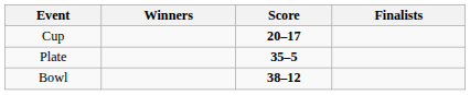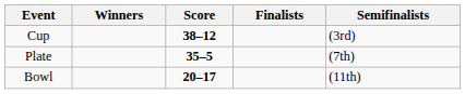 <table class="wikitable" width=550 style="text-align: center">
 <tr>
 <th>Event</th>
 <th>Winners</th>
 <th>Score</th>
 <th>Finalists</th>
+<th>Semifinalists</th>
 </tr>
 <tr>
 <td>Cup</td>
 <td align=left><strong></strong></td>
-<td><strong>20–17</strong></td>
+<td><strong>38–12</strong></td>
 <td align=left></td>
+<td align=left> (3rd)<br></td>
 </tr>
 <tr>
 <td>Plate</td>
 <td align=left><strong></strong></td>
 <td><strong>35–5</strong></td>
 <td align=left></td>
+<td align=left> (7th)<br> </td>
 </tr>
 <tr>
 <td>Bowl</td>
 <td align=left><strong></strong></td>
-<td><strong>38–12</strong></td>
+<td><strong>20–17</strong></td>
 <td align=left></td>
+<td align=left> (11th)<br></td>
 </tr>
 </table>
